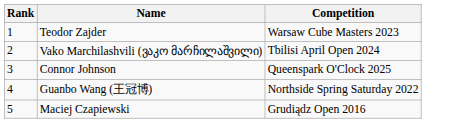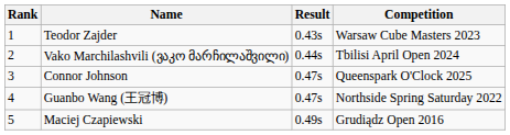 <table class="wikitable">
 <tr>
 <th>Rank</th>
 <th>Name</th>
+<th>Result</th>
 <th>Competition</th>
 </tr>
 <tr>
 <td>1</td>
 <td> Teodor Zajder</td>
+<td>0.43s</td>
 <td> Warsaw Cube Masters 2023</td>
 </tr>
 <tr>
 <td>2</td>
 <td> Vako Marchilashvili (ვაკო მარჩილაშვილი)</td>
+<td>0.44s</td>
 <td> Tbilisi April Open 2024</td>
 </tr>
 <tr>
 <td>3</td>
 <td> Connor Johnson</td>
+<td>0.47s</td>
 <td> Queenspark O'Clock 2025</td>
 </tr>
 <tr>
 <td>4</td>
 <td> Guanbo Wang (王冠博)</td>
+<td>0.47s</td>
 <td> Northside Spring Saturday 2022</td>
 </tr>
 <tr>
 <td>5</td>
 <td> Maciej Czapiewski</td>
+<td>0.49s</td>
 <td> Grudiądz Open 2016</td>
 </tr>
 </table>
